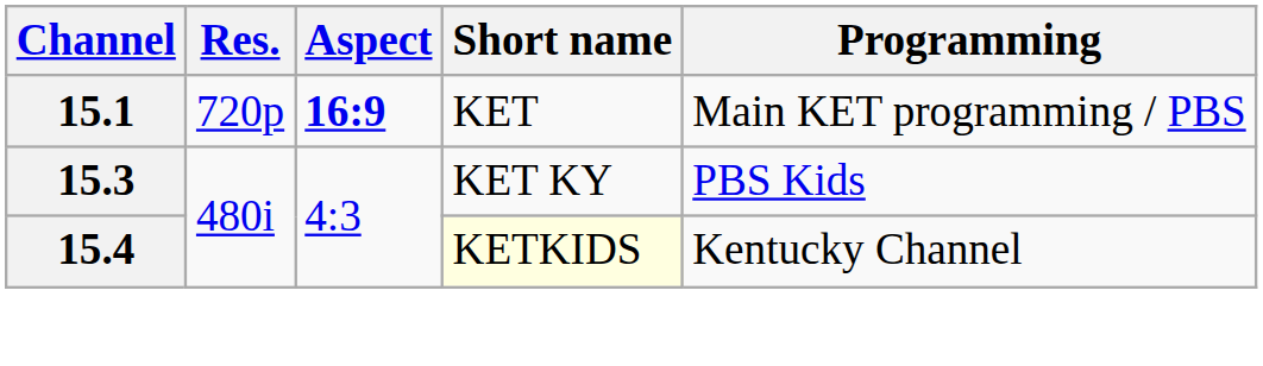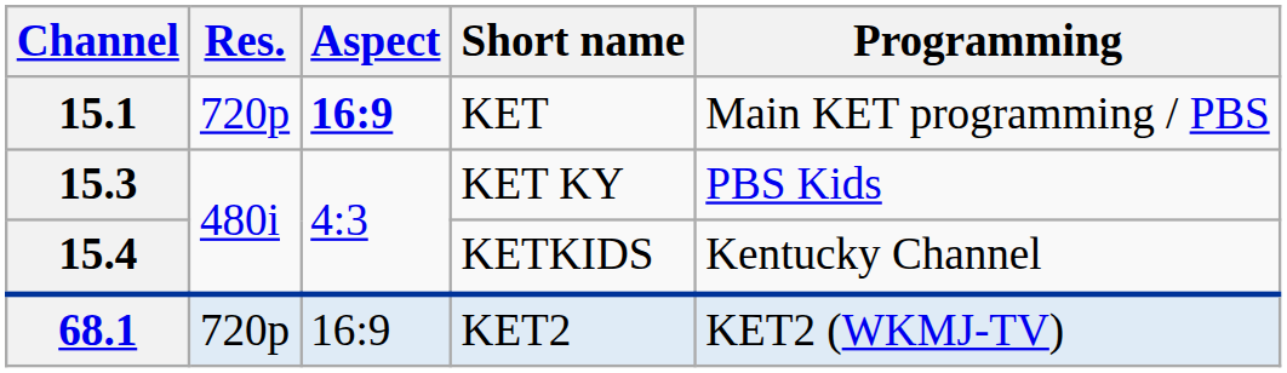 <table class="wikitable">
 <tr>
 <th scope = "col"><a href='#'>Channel</a></th>
 <th scope = "col"><a href='#'>Res.</a></th>
 <th scope = "col"><a href='#'>Aspect</a></th>
 <th scope = "col">Short name</th>
 <th scope = "col">Programming</th>
 </tr>
 <tr>
 <th scope = "row">15.1</th>
 <td><a href='#'>720p</a></td>
 <td><strong><a href='#'>16:9</a></strong></td>
 <td>KET</td>
 <td>Main KET programming / <a href='#'>PBS</a></td>
 </tr>
 <tr>
 <th scope = "row">15.3</th>
 <td rowspan="2"><a href='#'>480i</a></td>
 <td rowspan="2"><a href='#'>4:3</a></td>
 <td>KET KY</td>
 <td><a href='#'>PBS Kids</a></td>
 </tr>
 <tr>
 <th scope = "row">15.4</th>
-<td style="background: lightyellow;">KETKIDS</td>
+<td>KETKIDS</td>
 <td>Kentucky Channel</td>
 </tr>
+<tr style="background-color:#DFEBF6; border-top: 2px solid #003399;">
+<th scope = "row"><a href='#'>68.1</a></th>
+<td>720p</td>
+<td>16:9</td>
+<td>KET2</td>
+<td>KET2 (<a href='#'>WKMJ-TV</a>)</td>
+</tr>
 </table>
